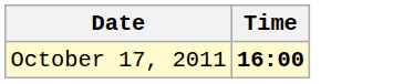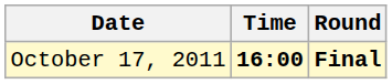 <table class="wikitable">
 <tr>
 <th>Date</th>
 <th>Time</th>
+<th>Round</th>
 </tr>
 <tr style=background:lemonchiffon>
 <td>October 17, 2011</td>
 <td><strong>16:00</strong></td>
+<td style=background:lemonchiffon><strong>Final</strong></td>
 </tr>
 </table>
